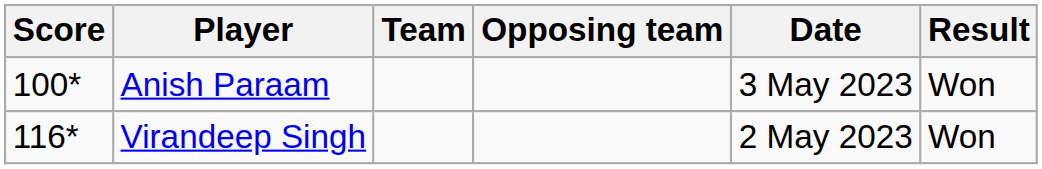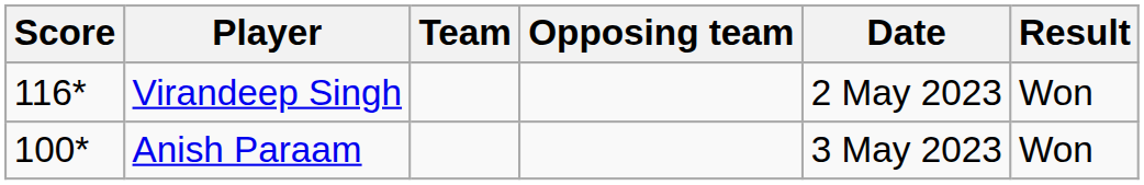 <table class="wikitable">
 <tr>
 <th>Score</th>
 <th>Player</th>
 <th>Team</th>
 <th>Opposing team</th>
 <th>Date</th>
 <th>Result</th>
 </tr>
 <tr>
+<td>116*</td>
+<td><a href='#'>Virandeep Singh</a></td>
+<td></td>
+<td></td>
+<td>2 May 2023</td>
+<td>Won</td>
+</tr>
+<tr>
 <td>100*</td>
 <td><a href='#'>Anish Paraam</a></td>
 <td></td>
 <td></td>
 <td>3 May 2023</td>
 <td>Won</td>
 </tr>
-<tr>
-<td>116*</td>
-<td><a href='#'>Virandeep Singh</a></td>
-<td></td>
-<td></td>
-<td>2 May 2023</td>
-<td>Won</td>
-</tr>
 </table>
